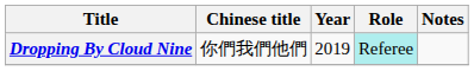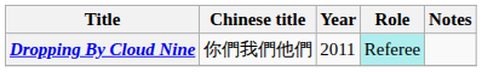 <table class="wikitable plainrowheaders sortable">
 <tr>
 <th scope="col">Title</th>
 <th scope="col">Chinese title</th>
 <th scope="col">Year</th>
 <th scope="col">Role</th>
 <th scope="col" class="unsortable">Notes</th>
 </tr>
 <tr>
 <th scope="row"><em><a href='#'>Dropping By Cloud Nine</a></em></th>
 <td>你們我們他們</td>
-<td>2019</td>
+<td>2011</td>
 <td style="background: paleturquoise;">Referee</td>
 <td></td>
 </tr>
 <tr>
 </tr>
 </table>
